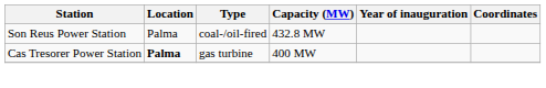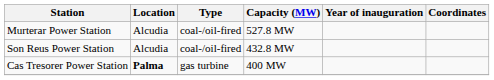 <table class="wikitable sortable">
 <tr>
 <th>Station</th>
 <th>Location</th>
 <th>Type</th>
 <th>Capacity (<a href='#'>MW</a>)</th>
 <th>Year of inauguration</th>
 <th>Coordinates</th>
 </tr>
 <tr>
+<td>Murterar Power Station</td>
+<td>Alcudia</td>
+<td>coal-/oil-fired</td>
+<td>527.8 MW</td>
+<td></td>
+<td></td>
+</tr>
+<tr>
 <td>Son Reus Power Station</td>
-<td>Palma</td>
+<td>Alcudia</td>
 <td>coal-/oil-fired</td>
 <td>432.8 MW</td>
 <td></td>
 <td></td>
 </tr>
 <tr>
 <td>Cas Tresorer Power Station</td>
 <td><strong>Palma</strong></td>
 <td>gas turbine</td>
 <td>400 MW</td>
 <td></td>
 <td></td>
 </tr>
 <tr>
 </tr>
 </table>
